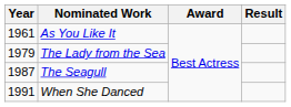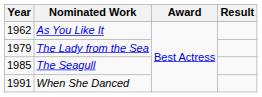 <table class="wikitable">
 <tr>
 <th>Year</th>
 <th>Nominated Work</th>
 <th>Award</th>
 <th>Result</th>
 </tr>
 <tr>
-<td>1961</td>
+<td>1962</td>
 <td><em><a href='#'>As You Like It</a></em></td>
 <td rowspan=4><a href='#'>Best Actress</a></td>
 <td></td>
 </tr>
 <tr>
 <td>1979</td>
 <td><em><a href='#'>The Lady from the Sea</a></em></td>
 <td></td>
 </tr>
 <tr>
-<td>1987</td>
+<td>1985</td>
 <td><em><a href='#'>The Seagull</a></em></td>
 <td></td>
 </tr>
 <tr>
 <td>1991</td>
 <td><em>When She Danced</em></td>
 <td></td>
 </tr>
 </table>
